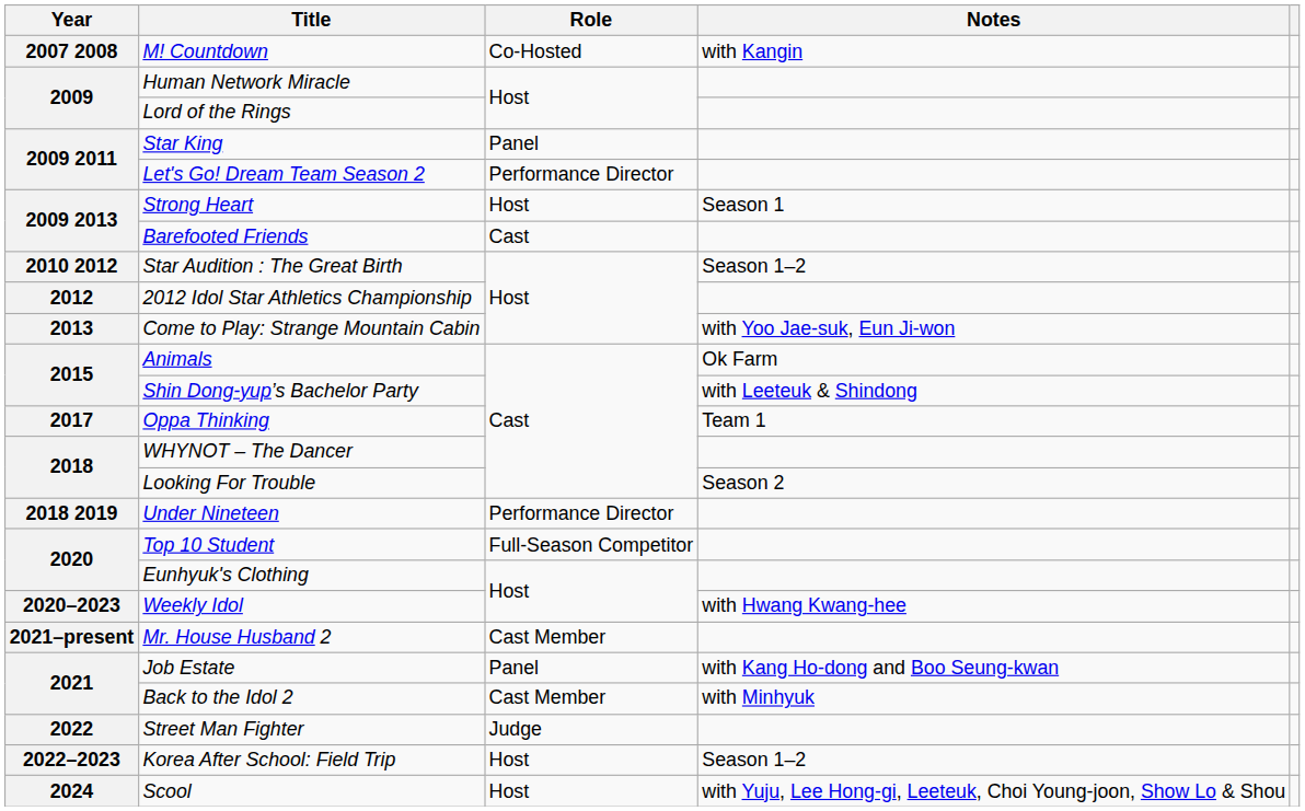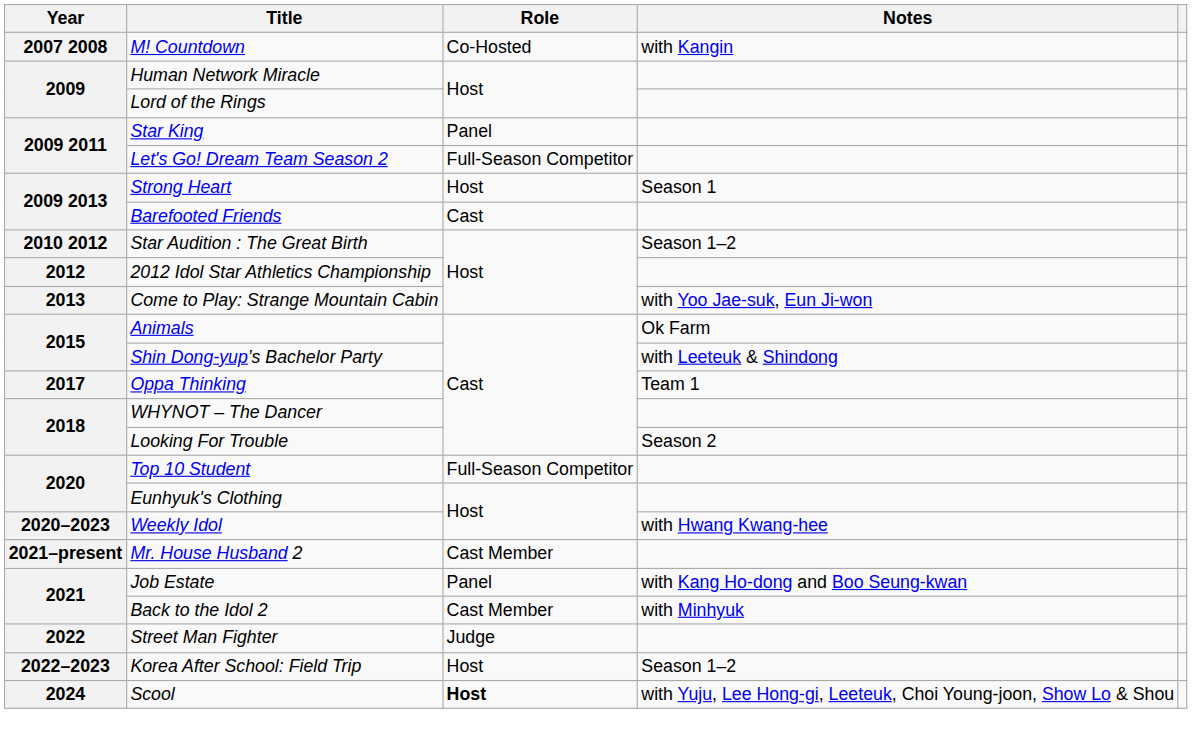 <table class="wikitable plainrowheaders">
 <tr>
 <th>Year</th>
 <th>Title</th>
 <th>Role</th>
 <th scope="col">Notes</th>
 <th scope="col" class="unsortable"></th>
 </tr>
 <tr>
 <th scope="row">2007  2008</th>
 <td><em><a href='#'>M! Countdown</a></em></td>
 <td>Co-Hosted</td>
 <td>with <a href='#'>Kangin</a></td>
 <td></td>
 </tr>
 <tr>
 <th scope="row" rowspan="2">2009</th>
 <td><em>Human Network Miracle</em></td>
 <td rowspan=2>Host</td>
 <td></td>
 <td></td>
 </tr>
 <tr>
 <td><em>Lord of the Rings</em></td>
 <td></td>
 <td></td>
 </tr>
 <tr>
 <th scope="row" rowspan="2">2009  2011</th>
 <td><em><a href='#'>Star King</a></em></td>
 <td>Panel</td>
 <td></td>
 <td></td>
 </tr>
 <tr>
 <td><em><a href='#'>Let's Go! Dream Team Season 2</a></em></td>
-<td>Performance Director</td>
+<td>Full-Season Competitor</td>
 <td></td>
 <td></td>
 </tr>
 <tr>
 <th scope="row" rowspan="2">2009  2013</th>
 <td><em><a href='#'>Strong Heart</a> </em></td>
 <td>Host</td>
 <td>Season 1</td>
 <td></td>
 </tr>
 <tr>
 <td><em><a href='#'>Barefooted Friends</a></em></td>
 <td>Cast</td>
 <td></td>
 <td></td>
 </tr>
 <tr>
 <th scope="row">2010  2012</th>
 <td><em>Star Audition : The Great Birth </em></td>
 <td rowspan=3>Host</td>
 <td>Season 1–2</td>
 <td></td>
 </tr>
 <tr>
 <th scope="row">2012</th>
 <td><em>2012 Idol Star Athletics Championship</em></td>
 <td></td>
 <td></td>
 </tr>
 <tr>
 <th scope="row">2013</th>
 <td><em>Come to Play: Strange Mountain Cabin</em></td>
 <td>with <a href='#'>Yoo Jae-suk</a>, <a href='#'>Eun Ji-won</a></td>
 <td></td>
 </tr>
 <tr>
 <th scope="row"  rowspan="2">2015</th>
 <td><em><a href='#'>Animals</a></em></td>
 <td rowspan=5>Cast</td>
 <td>Ok Farm</td>
 </tr>
 <tr>
 <td><em><a href='#'>Shin Dong-yup</a>’s Bachelor Party</em></td>
 <td>with <a href='#'>Leeteuk</a> & <a href='#'>Shindong</a></td>
 <td></td>
 </tr>
 <tr>
 <th scope="row">2017</th>
 <td><em><a href='#'>Oppa Thinking</a></em></td>
 <td>Team 1</td>
 <td></td>
 </tr>
 <tr>
 <th scope="row"  rowspan="2">2018</th>
 <td><em>WHYNOT – The Dancer</em></td>
 <td></td>
 <td></td>
 </tr>
 <tr>
 <td><em>Looking For Trouble</em></td>
 <td>Season 2</td>
 <td></td>
 </tr>
 <tr>
-<th scope="row">2018  2019</th>
-<td><em><a href='#'>Under Nineteen</a></em></td>
-<td>Performance Director</td>
-<td></td>
-<td></td>
-</tr>
-<tr>
 <th scope="row" rowspan="2">2020</th>
 <td><em><a href='#'>Top 10 Student</a></em></td>
 <td>Full-Season Competitor</td>
 <td></td>
 <td></td>
 </tr>
 <tr>
 <td><em>Eunhyuk's Clothing</em></td>
 <td rowspan="2">Host</td>
 <td></td>
 <td></td>
 </tr>
 <tr>
 <th scope="row">2020–2023</th>
 <td><em><a href='#'>Weekly Idol</a></em></td>
 <td>with <a href='#'>Hwang Kwang-hee</a></td>
 <td></td>
 </tr>
 <tr>
 <th scope="row">2021–present</th>
 <td><em><a href='#'>Mr. House Husband</a> 2</em></td>
 <td>Cast Member</td>
 <td></td>
 <td></td>
 </tr>
 <tr>
 <th scope="row" rowspan="2">2021</th>
 <td><em>Job Estate</em></td>
 <td>Panel</td>
 <td>with <a href='#'>Kang Ho-dong</a> and <a href='#'>Boo Seung-kwan</a></td>
 <td></td>
 </tr>
 <tr>
 <td><em>Back to the Idol 2</em></td>
 <td>Cast Member</td>
 <td>with <a href='#'>Minhyuk</a></td>
 <td></td>
 </tr>
 <tr>
 <th scope="row">2022</th>
 <td><em>Street Man Fighter</em></td>
 <td>Judge</td>
 <td></td>
 <td></td>
 </tr>
 <tr>
 <th scope="row">2022–2023</th>
 <td><em>Korea After School: Field Trip</em></td>
 <td>Host</td>
 <td>Season 1–2</td>
 <td></td>
 </tr>
 <tr>
 <th scope="row">2024</th>
 <td><em>Scool</em></td>
-<td>Host</td>
+<td><strong>Host</strong></td>
 <td>with <a href='#'>Yuju</a>, <a href='#'>Lee Hong-gi</a>, <a href='#'>Leeteuk</a>, Choi Young-joon, <a href='#'>Show Lo</a> & Shou</td>
 <td></td>
 </tr>
 </table>
